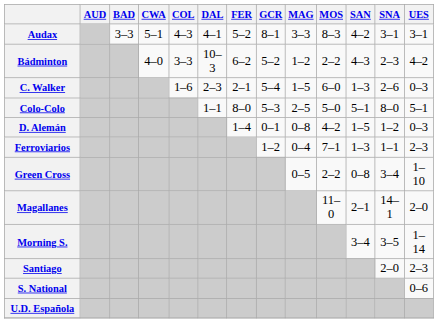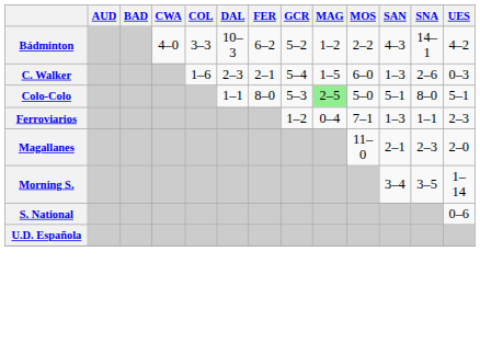 <table class="wikitable" style="text-align:center">
 <tr>
 <th width="90"> </th>
 <th width="30"><small><a href='#'>AUD</a></small></th>
 <th width="30"><small><a href='#'>BAD</a></small></th>
 <th width="30"><small><a href='#'>CWA</a></small></th>
 <th width="30"><small><a href='#'>COL</a></small></th>
 <th width="30"><small><a href='#'>DAL</a></small></th>
 <th width="30"><small><a href='#'>FER</a></small></th>
 <th width="30"><small><a href='#'>GCR</a></small></th>
 <th width="30"><small><a href='#'>MAG</a></small></th>
 <th width="30"><small><a href='#'>MOS</a></small></th>
 <th width="30"><small><a href='#'>SAN</a></small></th>
 <th width="30"><small><a href='#'>SNA</a></small></th>
 <th width="30"><small><a href='#'>UES</a></small></th>
 </tr>
 <tr>
-<th><small><a href='#'>Audax</a></small></th>
-<td bgcolor="#CCCCCC"></td>
-<td>3–3</td>
-<td>5–1</td>
-<td>4–3</td>
-<td>4–1</td>
-<td>5–2</td>
-<td>8–1</td>
-<td>3–3</td>
-<td>8–3</td>
-<td>4–2</td>
-<td>3–1</td>
-<td>3–1</td>
-</tr>
-<tr>
 <th><small><a href='#'>Bádminton</a></small></th>
 <td bgcolor="#CCCCCC"></td>
 <td bgcolor="#CCCCCC"></td>
 <td>4–0</td>
 <td>3–3</td>
 <td>10–3</td>
 <td>6–2</td>
 <td>5–2</td>
 <td>1–2</td>
 <td>2–2</td>
 <td>4–3</td>
-<td>2–3</td>
+<td>14–1</td>
 <td>4–2</td>
 </tr>
 <tr>
 <th><small><a href='#'>C. Walker</a></small></th>
 <td bgcolor="#CCCCCC"></td>
 <td bgcolor="#CCCCCC"></td>
 <td bgcolor="#CCCCCC"></td>
 <td>1–6</td>
 <td>2–3</td>
 <td>2–1</td>
 <td>5–4</td>
 <td>1–5</td>
 <td>6–0</td>
 <td>1–3</td>
 <td>2–6</td>
 <td>0–3</td>
 </tr>
 <tr>
 <th><small><a href='#'>Colo-Colo</a></small></th>
 <td bgcolor="#CCCCCC"></td>
 <td bgcolor="#CCCCCC"></td>
 <td bgcolor="#CCCCCC"></td>
 <td bgcolor="#CCCCCC"></td>
 <td>1–1</td>
 <td>8–0</td>
 <td>5–3</td>
-<td>2–5</td>
+<td style="background: lightgreen;">2–5</td>
 <td>5–0</td>
 <td>5–1</td>
 <td>8–0</td>
 <td>5–1</td>
-</tr>
-<tr>
-<th><small><a href='#'>D. Alemán</a></small></th>
-<td bgcolor="#CCCCCC"></td>
-<td bgcolor="#CCCCCC"></td>
-<td bgcolor="#CCCCCC"></td>
-<td bgcolor="#CCCCCC"></td>
-<td bgcolor="#CCCCCC"></td>
-<td>1–4</td>
-<td>0–1</td>
-<td>0–8</td>
-<td>4–2</td>
-<td>1–5</td>
-<td>1–2</td>
-<td>0–3</td>
 </tr>
 <tr>
 <th><small><a href='#'>Ferroviarios</a></small></th>
 <td bgcolor="#CCCCCC"></td>
 <td bgcolor="#CCCCCC"></td>
 <td bgcolor="#CCCCCC"></td>
 <td bgcolor="#CCCCCC"></td>
 <td bgcolor="#CCCCCC"></td>
 <td bgcolor="#CCCCCC"></td>
 <td>1–2</td>
 <td>0–4</td>
 <td>7–1</td>
 <td>1–3</td>
 <td>1–1</td>
 <td>2–3</td>
 </tr>
 <tr>
-<th><small><a href='#'>Green Cross</a></small></th>
-<td bgcolor="#CCCCCC"></td>
-<td bgcolor="#CCCCCC"></td>
-<td bgcolor="#CCCCCC"></td>
-<td bgcolor="#CCCCCC"></td>
-<td bgcolor="#CCCCCC"></td>
-<td bgcolor="#CCCCCC"></td>
-<td bgcolor="#CCCCCC"></td>
-<td>0–5</td>
-<td>2–2</td>
-<td>0–8</td>
-<td>3–4</td>
-<td>1–10</td>
-</tr>
-<tr>
 <th><small><a href='#'>Magallanes</a></small></th>
 <td bgcolor="#CCCCCC"></td>
 <td bgcolor="#CCCCCC"></td>
 <td bgcolor="#CCCCCC"></td>
 <td bgcolor="#CCCCCC"></td>
 <td bgcolor="#CCCCCC"></td>
 <td bgcolor="#CCCCCC"></td>
 <td bgcolor="#CCCCCC"></td>
 <td bgcolor="#CCCCCC"></td>
 <td>11–0</td>
 <td>2–1</td>
-<td>14–1</td>
+<td>2–3</td>
 <td>2–0</td>
 </tr>
 <tr>
 <th><small><a href='#'>Morning S.</a></small></th>
 <td bgcolor="#CCCCCC"></td>
 <td bgcolor="#CCCCCC"></td>
 <td bgcolor="#CCCCCC"></td>
 <td bgcolor="#CCCCCC"></td>
 <td bgcolor="#CCCCCC"></td>
 <td bgcolor="#CCCCCC"></td>
 <td bgcolor="#CCCCCC"></td>
 <td bgcolor="#CCCCCC"></td>
 <td bgcolor="#CCCCCC"></td>
 <td>3–4</td>
 <td>3–5</td>
 <td>1–14</td>
-</tr>
-<tr>
-<th><small><a href='#'>Santiago</a></small></th>
-<td bgcolor="#CCCCCC"></td>
-<td bgcolor="#CCCCCC"></td>
-<td bgcolor="#CCCCCC"></td>
-<td bgcolor="#CCCCCC"></td>
-<td bgcolor="#CCCCCC"></td>
-<td bgcolor="#CCCCCC"></td>
-<td bgcolor="#CCCCCC"></td>
-<td bgcolor="#CCCCCC"></td>
-<td bgcolor="#CCCCCC"></td>
-<td bgcolor="#CCCCCC"></td>
-<td>2–0</td>
-<td>2–3</td>
 </tr>
 <tr>
 <th><small><a href='#'>S. National</a></small></th>
 <td bgcolor="#CCCCCC"></td>
 <td bgcolor="#CCCCCC"></td>
 <td bgcolor="#CCCCCC"></td>
 <td bgcolor="#CCCCCC"></td>
 <td bgcolor="#CCCCCC"></td>
 <td bgcolor="#CCCCCC"></td>
 <td bgcolor="#CCCCCC"></td>
 <td bgcolor="#CCCCCC"></td>
 <td bgcolor="#CCCCCC"></td>
 <td bgcolor="#CCCCCC"></td>
 <td bgcolor="#CCCCCC"></td>
 <td>0–6</td>
 </tr>
 <tr>
 <th><small><a href='#'>U.D. Española</a></small></th>
 <td bgcolor="#CCCCCC"></td>
 <td bgcolor="#CCCCCC"></td>
 <td bgcolor="#CCCCCC"></td>
 <td bgcolor="#CCCCCC"></td>
 <td bgcolor="#CCCCCC"></td>
 <td bgcolor="#CCCCCC"></td>
 <td bgcolor="#CCCCCC"></td>
 <td bgcolor="#CCCCCC"></td>
 <td bgcolor="#CCCCCC"></td>
 <td bgcolor="#CCCCCC"></td>
 <td bgcolor="#CCCCCC"></td>
 <td bgcolor="#CCCCCC"></td>
 </tr>
 <tr>
 </tr>
 </table>
